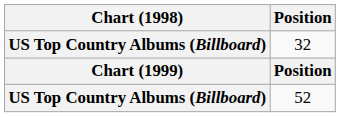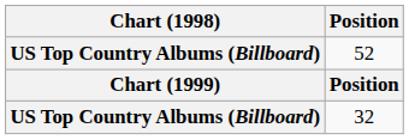 <table class="wikitable plainrowheaders" style="text-align:center">
 <tr>
 <th scope="col">Chart (1998)</th>
 <th scope="col">Position</th>
 </tr>
 <tr>
 <th scope="row">US Top Country Albums (<em>Billboard</em>)</th>
-<td>32</td>
+<td>52</td>
 </tr>
 <tr>
 <th scope="col">Chart (1999)</th>
 <th scope="col">Position</th>
 </tr>
 <tr>
 <th scope="row">US Top Country Albums (<em>Billboard</em>)</th>
-<td>52</td>
+<td>32</td>
 </tr>
 </table>
